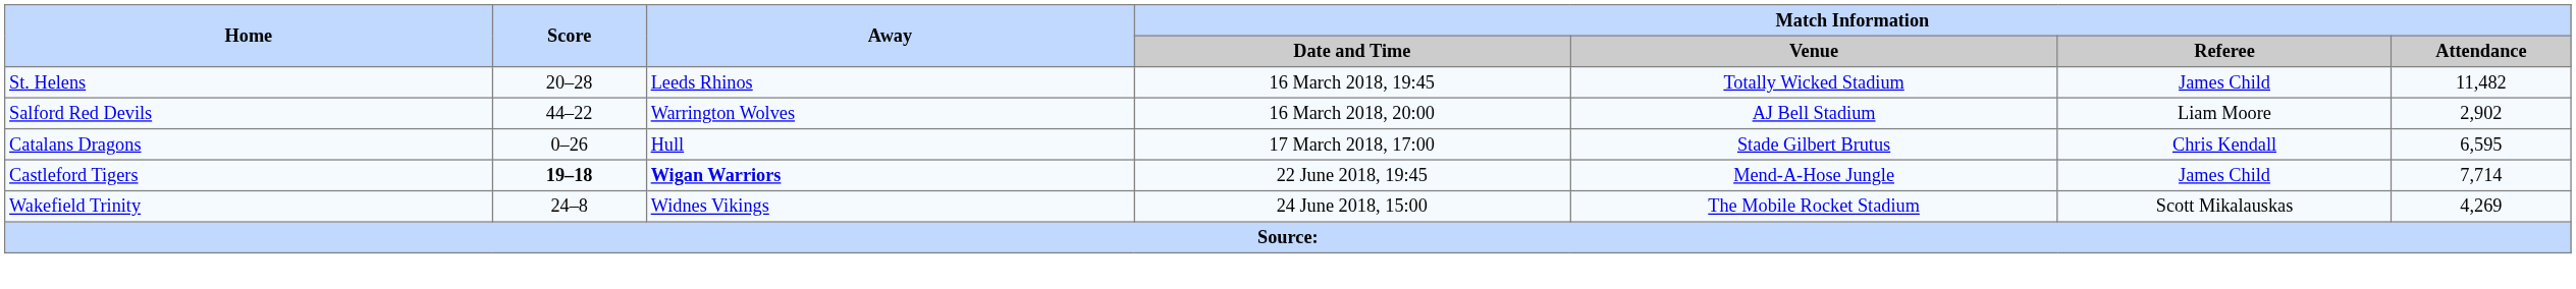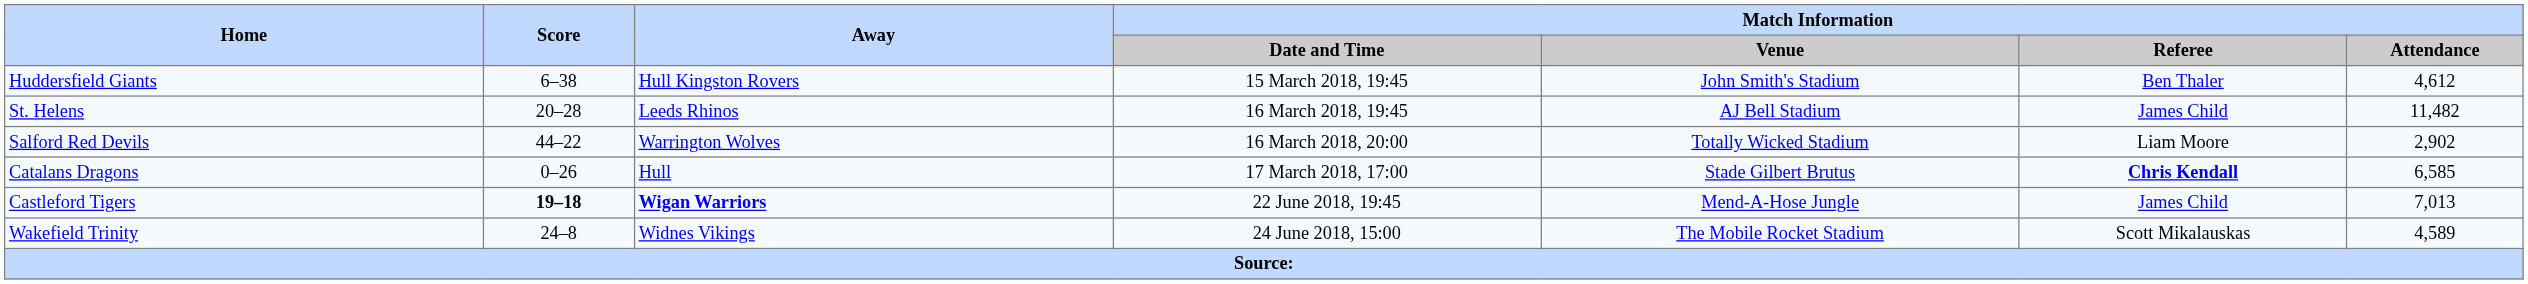 <table border=1 style="border-collapse:collapse; font-size:90%; text-align:center;" cellpadding=3 cellspacing=0 width=100%>
 <tr bgcolor=#C1D8FF>
 <th rowspan=2 width=19%>Home</th>
 <th rowspan=2 width=6%>Score</th>
 <th rowspan=2 width=19%>Away</th>
 <th colspan=4>Match Information</th>
 </tr>
 <tr bgcolor=#CCCCCC>
 <th width=17%>Date and Time</th>
 <th width=19%>Venue</th>
 <th width=13%>Referee</th>
 <th width=7%>Attendance</th>
 </tr>
 <tr bgcolor=#F5FAFF>
+<td align=left> <a href='#'>Huddersfield Giants</a></td>
+<td>6–38</td>
+<td align=left> <a href='#'>Hull Kingston Rovers</a></td>
+<td>15 March 2018, 19:45</td>
+<td><a href='#'>John Smith's Stadium</a></td>
+<td><a href='#'>Ben Thaler</a></td>
+<td>4,612</td>
+</tr>
+<tr bgcolor=#F5FAFF>
 <td align=left> <a href='#'>St. Helens</a></td>
 <td>20–28</td>
 <td align=left> <a href='#'>Leeds Rhinos</a></td>
 <td>16 March 2018, 19:45</td>
-<td><a href='#'>Totally Wicked Stadium</a></td>
+<td><a href='#'>AJ Bell Stadium</a></td>
 <td><a href='#'>James Child</a></td>
 <td>11,482</td>
 </tr>
 <tr bgcolor=#F5FAFF>
 <td align=left> <a href='#'>Salford Red Devils</a></td>
 <td>44–22</td>
 <td align=left> <a href='#'>Warrington Wolves</a></td>
 <td>16 March 2018, 20:00</td>
-<td><a href='#'>AJ Bell Stadium</a></td>
+<td><a href='#'>Totally Wicked Stadium</a></td>
 <td>Liam Moore</td>
 <td>2,902</td>
 </tr>
 <tr bgcolor=#F5FAFF>
 <td align=left> <a href='#'>Catalans Dragons</a></td>
 <td>0–26</td>
 <td align=left> <a href='#'>Hull</a></td>
 <td>17 March 2018, 17:00</td>
 <td><a href='#'>Stade Gilbert Brutus</a></td>
-<td><a href='#'>Chris Kendall</a></td>
-<td>6,595</td>
+<td><strong><a href='#'>Chris Kendall</a></strong></td>
+<td>6,585</td>
 </tr>
 <tr bgcolor=#F5FAFF>
 <td align=left> <a href='#'>Castleford Tigers</a></td>
 <td><strong>19–18</strong></td>
 <td align=left><strong> <a href='#'>Wigan Warriors</a></strong></td>
 <td>22 June 2018, 19:45</td>
 <td><a href='#'>Mend-A-Hose Jungle</a></td>
 <td><a href='#'>James Child</a></td>
-<td>7,714</td>
+<td>7,013</td>
 </tr>
 <tr bgcolor=#F5FAFF>
 <td align=left> <a href='#'>Wakefield Trinity</a></td>
 <td>24–8</td>
 <td align=left> <a href='#'>Widnes Vikings</a></td>
 <td>24 June 2018, 15:00</td>
 <td><a href='#'>The Mobile Rocket Stadium</a></td>
 <td>Scott Mikalauskas</td>
-<td>4,269</td>
+<td>4,589</td>
 </tr>
 <tr style="background:#c1d8ff;">
 <th colspan=7>Source:</th>
 </tr>
 </table>
